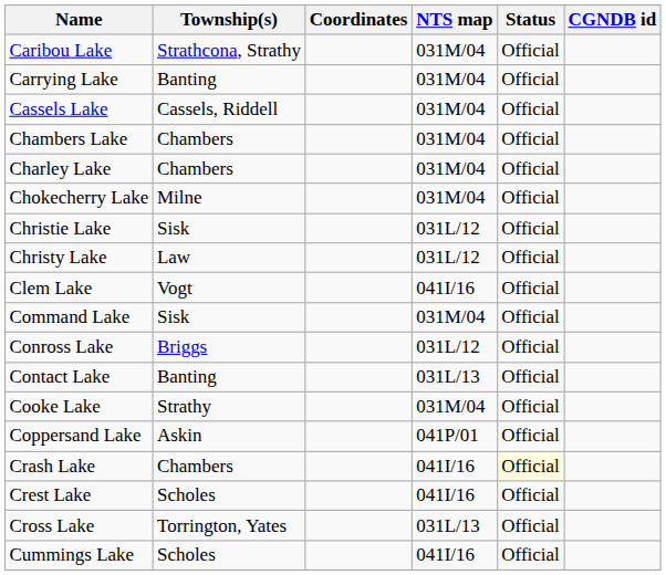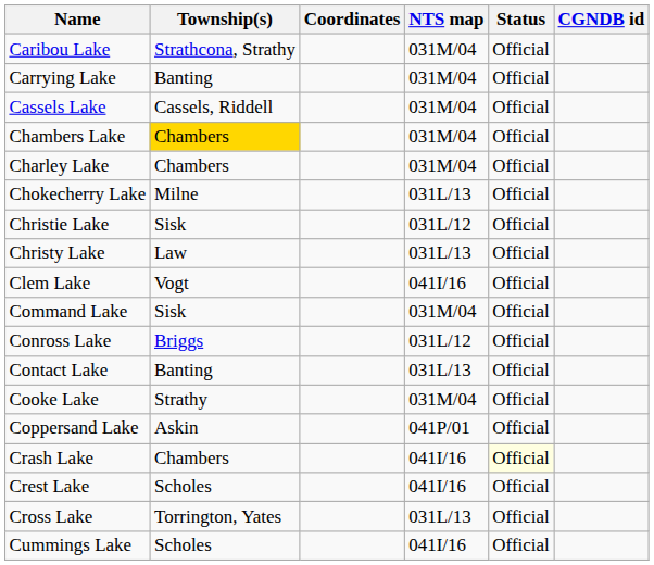 <table class="wikitable sortable">
 <tr>
 <th>Name</th>
 <th>Township(s)</th>
 <th data-sort-type="number">Coordinates</th>
 <th><a href='#'>NTS</a> map</th>
 <th data-sort-type="number">Status</th>
 <th><a href='#'>CGNDB</a> id</th>
 </tr>
 <tr>
 <td><a href='#'>Caribou Lake</a></td>
 <td><a href='#'>Strathcona</a>, Strathy</td>
 <td></td>
 <td>031M/04</td>
 <td>Official</td>
 <td></td>
 </tr>
 <tr>
 <td>Carrying Lake</td>
 <td>Banting</td>
 <td></td>
 <td>031M/04</td>
 <td>Official</td>
 <td></td>
 </tr>
 <tr>
 <td><a href='#'>Cassels Lake</a></td>
 <td>Cassels, Riddell</td>
 <td></td>
 <td>031M/04</td>
 <td>Official</td>
 <td></td>
 </tr>
 <tr>
 <td>Chambers Lake</td>
-<td>Chambers</td>
+<td style="background: gold;">Chambers</td>
 <td></td>
 <td>031M/04</td>
 <td>Official</td>
 <td></td>
 </tr>
 <tr>
 <td>Charley Lake</td>
 <td>Chambers</td>
 <td></td>
 <td>031M/04</td>
 <td>Official</td>
 <td></td>
 </tr>
 <tr>
 <td>Chokecherry Lake</td>
 <td>Milne</td>
 <td></td>
-<td>031M/04</td>
+<td>031L/13</td>
 <td>Official</td>
 <td></td>
 </tr>
 <tr>
 <td>Christie Lake</td>
 <td>Sisk</td>
 <td></td>
 <td>031L/12</td>
 <td>Official</td>
 <td></td>
 </tr>
 <tr>
 <td>Christy Lake</td>
 <td>Law</td>
 <td></td>
-<td>031L/12</td>
+<td>031L/13</td>
 <td>Official</td>
 <td></td>
 </tr>
 <tr>
 <td>Clem Lake</td>
 <td>Vogt</td>
 <td></td>
 <td>041I/16</td>
 <td>Official</td>
 <td></td>
 </tr>
 <tr>
 <td>Command Lake</td>
 <td>Sisk</td>
 <td></td>
 <td>031M/04</td>
 <td>Official</td>
 <td></td>
 </tr>
 <tr>
 <td>Conross Lake</td>
 <td><a href='#'>Briggs</a></td>
 <td></td>
 <td>031L/12</td>
 <td>Official</td>
 <td></td>
 </tr>
 <tr>
 <td>Contact Lake</td>
 <td>Banting</td>
 <td></td>
 <td>031L/13</td>
 <td>Official</td>
 <td></td>
 </tr>
 <tr>
 <td>Cooke Lake</td>
 <td>Strathy</td>
 <td></td>
 <td>031M/04</td>
 <td>Official</td>
 <td></td>
 </tr>
 <tr>
 <td>Coppersand Lake</td>
 <td>Askin</td>
 <td></td>
 <td>041P/01</td>
 <td>Official</td>
 <td></td>
 </tr>
 <tr>
 <td>Crash Lake</td>
 <td>Chambers</td>
 <td></td>
 <td>041I/16</td>
 <td style="background: lightyellow;">Official</td>
 <td></td>
 </tr>
 <tr>
 <td>Crest Lake</td>
 <td>Scholes</td>
 <td></td>
 <td>041I/16</td>
 <td>Official</td>
 <td></td>
 </tr>
 <tr>
 <td>Cross Lake</td>
 <td>Torrington, Yates</td>
 <td></td>
 <td>031L/13</td>
 <td>Official</td>
 <td></td>
 </tr>
 <tr>
 <td>Cummings Lake</td>
 <td>Scholes</td>
 <td></td>
 <td>041I/16</td>
 <td>Official</td>
 <td></td>
 </tr>
 </table>
